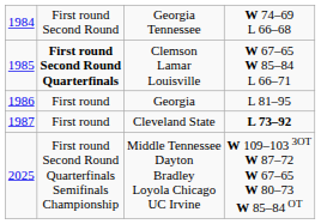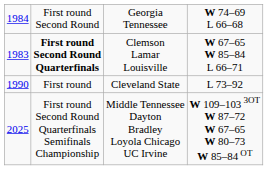 <table class="wikitable">
 <tr align="center">
 <td><a href='#'>1984</a></td>
 <td>First round<br>Second Round</td>
 <td>Georgia<br>Tennessee</td>
 <td><strong>W</strong> 74–69<br>L 66–68</td>
 </tr>
 <tr align="center">
-<td><a href='#'>1985</a></td>
+<td><a href='#'>1983</a></td>
 <td><strong>First round<br>Second Round<br>Quarterfinals</strong></td>
 <td>Clemson<br>Lamar<br>Louisville</td>
 <td><strong>W</strong> 67–65<br><strong>W</strong> 85–84<br>L 66–71</td>
 </tr>
 <tr align="center">
-<td><a href='#'>1986</a></td>
-<td>First round</td>
-<td>Georgia</td>
-<td>L 81–95</td>
-</tr>
-<tr align="center">
-<td><a href='#'>1987</a></td>
+<td><a href='#'>1990</a></td>
 <td>First round</td>
 <td>Cleveland State</td>
-<td><strong>L 73–92</strong></td>
+<td>L 73–92</td>
 </tr>
 <tr align="center">
 <td><a href='#'>2025</a></td>
 <td>First round<br>Second Round<br>Quarterfinals<br>Semifinals<br>Championship</td>
 <td>Middle Tennessee<br>Dayton<br>Bradley<br>Loyola Chicago<br>UC Irvine</td>
 <td><strong>W</strong> 109–103<sup> 3OT</sup><br><strong>W</strong> 87–72<br><strong>W</strong> 67–65<br><strong>W</strong> 80–73<br><strong>W</strong> 85–84<sup> OT</sup></td>
 </tr>
 </table>
